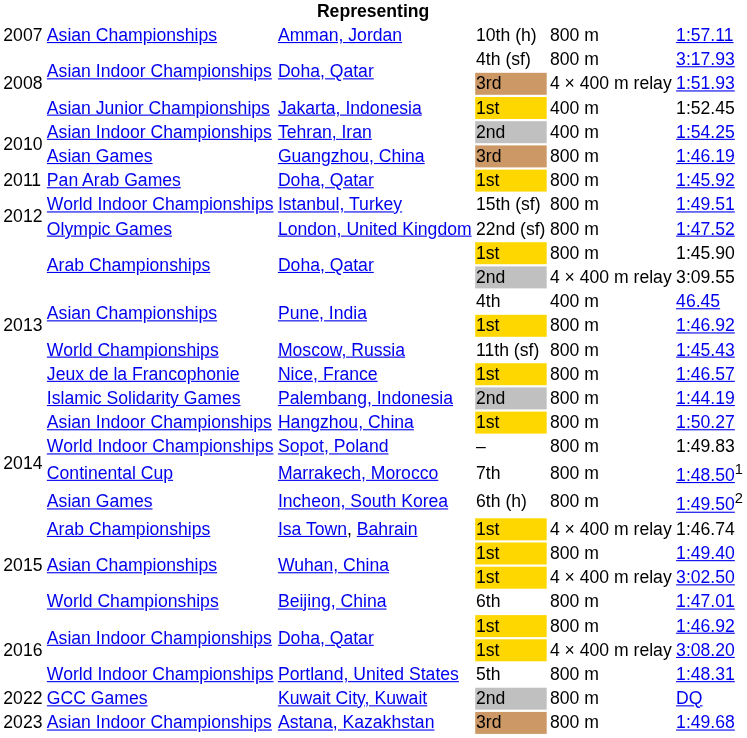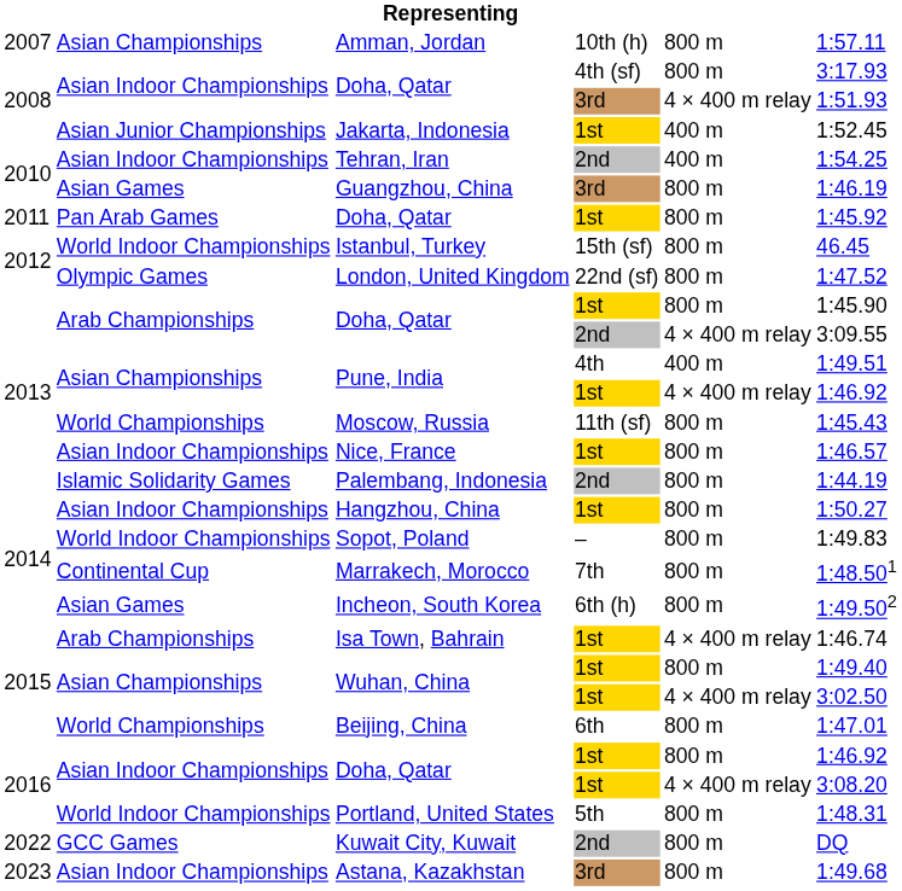 <table>
 <tr>
 <th colspan="6">Representing </th>
 </tr>
 <tr>
 <td>2007</td>
 <td><a href='#'>Asian Championships</a></td>
 <td><a href='#'>Amman, Jordan</a></td>
 <td>10th (h)</td>
 <td>800 m</td>
 <td><a href='#'>1:57.11</a></td>
 </tr>
 <tr>
 <td rowspan=3>2008</td>
 <td rowspan=2><a href='#'>Asian Indoor Championships</a></td>
 <td rowspan=2><a href='#'>Doha, Qatar</a></td>
 <td>4th (sf)</td>
 <td>800 m</td>
 <td><a href='#'>3:17.93</a></td>
 </tr>
 <tr>
 <td bgcolor=cc9966>3rd</td>
 <td>4 × 400 m relay</td>
 <td><a href='#'>1:51.93</a></td>
 </tr>
 <tr>
 <td><a href='#'>Asian Junior Championships</a></td>
 <td><a href='#'>Jakarta, Indonesia</a></td>
 <td bgcolor=gold>1st</td>
 <td>400 m</td>
 <td>1:52.45</td>
 </tr>
 <tr>
 <td rowspan=2>2010</td>
 <td><a href='#'>Asian Indoor Championships</a></td>
 <td><a href='#'>Tehran, Iran</a></td>
 <td bgcolor=silver>2nd</td>
 <td>400 m</td>
 <td><a href='#'>1:54.25</a></td>
 </tr>
 <tr>
 <td><a href='#'>Asian Games</a></td>
 <td><a href='#'>Guangzhou, China</a></td>
 <td bgcolor=cc9966>3rd</td>
 <td>800 m</td>
 <td><a href='#'>1:46.19</a></td>
 </tr>
 <tr>
 <td>2011</td>
 <td><a href='#'>Pan Arab Games</a></td>
 <td><a href='#'>Doha, Qatar</a></td>
 <td bgcolor=gold>1st</td>
 <td>800 m</td>
 <td><a href='#'>1:45.92</a></td>
 </tr>
 <tr>
 <td rowspan=2>2012</td>
 <td><a href='#'>World Indoor Championships</a></td>
 <td><a href='#'>Istanbul, Turkey</a></td>
 <td>15th (sf)</td>
 <td>800 m</td>
-<td><a href='#'>1:49.51</a></td>
+<td><a href='#'>46.45</a></td>
 </tr>
 <tr>
 <td><a href='#'>Olympic Games</a></td>
 <td><a href='#'>London, United Kingdom</a></td>
 <td>22nd (sf)</td>
 <td>800 m</td>
 <td><a href='#'>1:47.52</a></td>
 </tr>
 <tr>
 <td rowspan=7>2013</td>
 <td rowspan=2><a href='#'>Arab Championships</a></td>
 <td rowspan=2><a href='#'>Doha, Qatar</a></td>
 <td bgcolor=gold>1st</td>
 <td>800 m</td>
 <td>1:45.90</td>
 </tr>
 <tr>
 <td bgcolor=silver>2nd</td>
 <td>4 × 400 m relay</td>
 <td>3:09.55</td>
 </tr>
 <tr>
 <td rowspan=2><a href='#'>Asian Championships</a></td>
 <td rowspan=2><a href='#'>Pune, India</a></td>
 <td>4th</td>
 <td>400 m</td>
-<td><a href='#'>46.45</a></td>
+<td><a href='#'>1:49.51</a></td>
 </tr>
 <tr>
 <td bgcolor=gold>1st</td>
-<td>800 m</td>
+<td>4 × 400 m relay</td>
 <td><a href='#'>1:46.92</a></td>
 </tr>
 <tr>
 <td><a href='#'>World Championships</a></td>
 <td><a href='#'>Moscow, Russia</a></td>
 <td>11th (sf)</td>
 <td>800 m</td>
 <td><a href='#'>1:45.43</a></td>
 </tr>
 <tr>
-<td><a href='#'>Jeux de la Francophonie</a></td>
+<td><a href='#'>Asian Indoor Championships</a></td>
 <td><a href='#'>Nice, France</a></td>
 <td bgcolor=gold>1st</td>
 <td>800 m</td>
 <td><a href='#'>1:46.57</a></td>
 </tr>
 <tr>
 <td><a href='#'>Islamic Solidarity Games</a></td>
 <td><a href='#'>Palembang, Indonesia</a></td>
 <td bgcolor=silver>2nd</td>
 <td>800 m</td>
 <td><a href='#'>1:44.19</a></td>
 </tr>
 <tr>
 <td rowspan=4>2014</td>
 <td><a href='#'>Asian Indoor Championships</a></td>
 <td><a href='#'>Hangzhou, China</a></td>
 <td bgcolor=gold>1st</td>
 <td>800 m</td>
 <td><a href='#'>1:50.27</a></td>
 </tr>
 <tr>
 <td><a href='#'>World Indoor Championships</a></td>
 <td><a href='#'>Sopot, Poland</a></td>
 <td>–</td>
 <td>800 m</td>
 <td>1:49.83</td>
 </tr>
 <tr>
 <td><a href='#'>Continental Cup</a></td>
 <td><a href='#'>Marrakech, Morocco</a></td>
 <td>7th</td>
 <td>800 m</td>
 <td><a href='#'>1:48.50</a><sup>1</sup></td>
 </tr>
 <tr>
 <td><a href='#'>Asian Games</a></td>
 <td><a href='#'>Incheon, South Korea</a></td>
 <td>6th (h)</td>
 <td>800 m</td>
 <td><a href='#'>1:49.50</a><sup>2</sup></td>
 </tr>
 <tr>
 <td rowspan=4>2015</td>
 <td><a href='#'>Arab Championships</a></td>
 <td><a href='#'>Isa Town</a>, <a href='#'>Bahrain</a></td>
 <td bgcolor=gold>1st</td>
 <td>4 × 400 m relay</td>
 <td>1:46.74</td>
 </tr>
 <tr>
 <td rowspan=2><a href='#'>Asian Championships</a></td>
 <td rowspan=2><a href='#'>Wuhan, China</a></td>
 <td bgcolor=gold>1st</td>
 <td>800 m</td>
 <td><a href='#'>1:49.40</a></td>
 </tr>
 <tr>
 <td bgcolor=gold>1st</td>
 <td>4 × 400 m relay</td>
 <td><a href='#'>3:02.50</a></td>
 </tr>
 <tr>
 <td><a href='#'>World Championships</a></td>
 <td><a href='#'>Beijing, China</a></td>
 <td>6th</td>
 <td>800 m</td>
 <td><a href='#'>1:47.01</a></td>
 </tr>
 <tr>
 <td rowspan=3>2016</td>
 <td rowspan=2><a href='#'>Asian Indoor Championships</a></td>
 <td rowspan=2><a href='#'>Doha, Qatar</a></td>
 <td bgcolor=gold>1st</td>
 <td>800 m</td>
 <td><a href='#'>1:46.92</a></td>
 </tr>
 <tr>
 <td bgcolor=gold>1st</td>
 <td>4 × 400 m relay</td>
 <td><a href='#'>3:08.20</a></td>
 </tr>
 <tr>
 <td><a href='#'>World Indoor Championships</a></td>
 <td><a href='#'>Portland, United States</a></td>
 <td>5th</td>
 <td>800 m</td>
 <td><a href='#'>1:48.31</a></td>
 </tr>
 <tr>
 <td>2022</td>
 <td><a href='#'>GCC Games</a></td>
 <td><a href='#'>Kuwait City, Kuwait</a></td>
 <td bgcolor=silver>2nd</td>
 <td>800 m</td>
 <td><a href='#'>DQ</a></td>
 </tr>
 <tr>
 <td>2023</td>
 <td><a href='#'>Asian Indoor Championships</a></td>
 <td><a href='#'>Astana, Kazakhstan</a></td>
 <td bgcolor=cc9966>3rd</td>
 <td>800 m</td>
 <td><a href='#'>1:49.68</a></td>
 </tr>
 </table>
